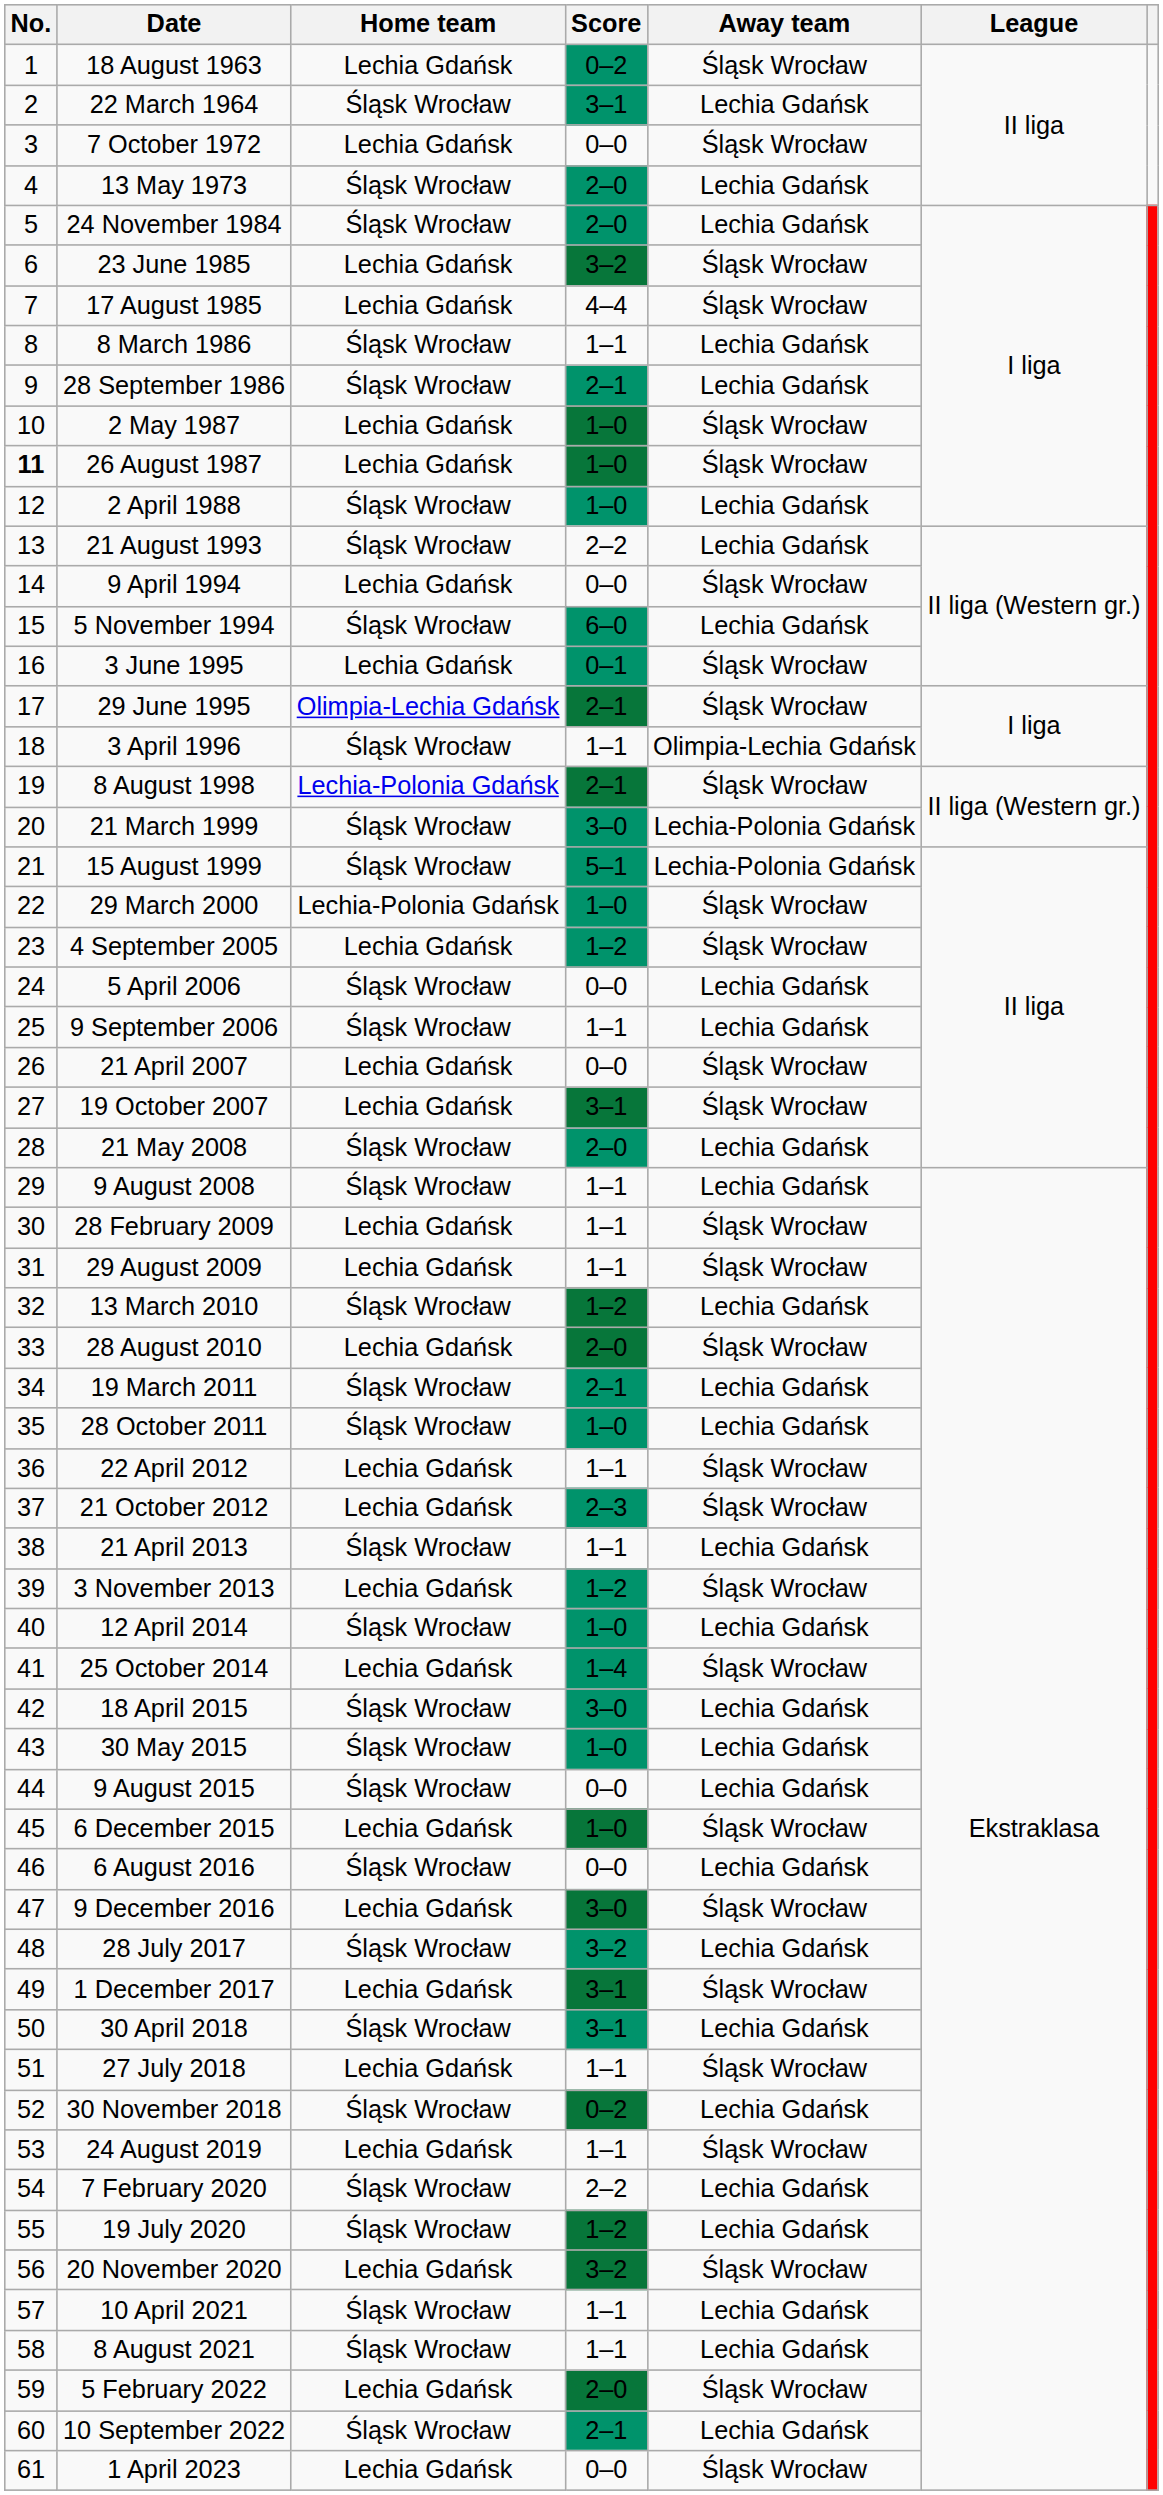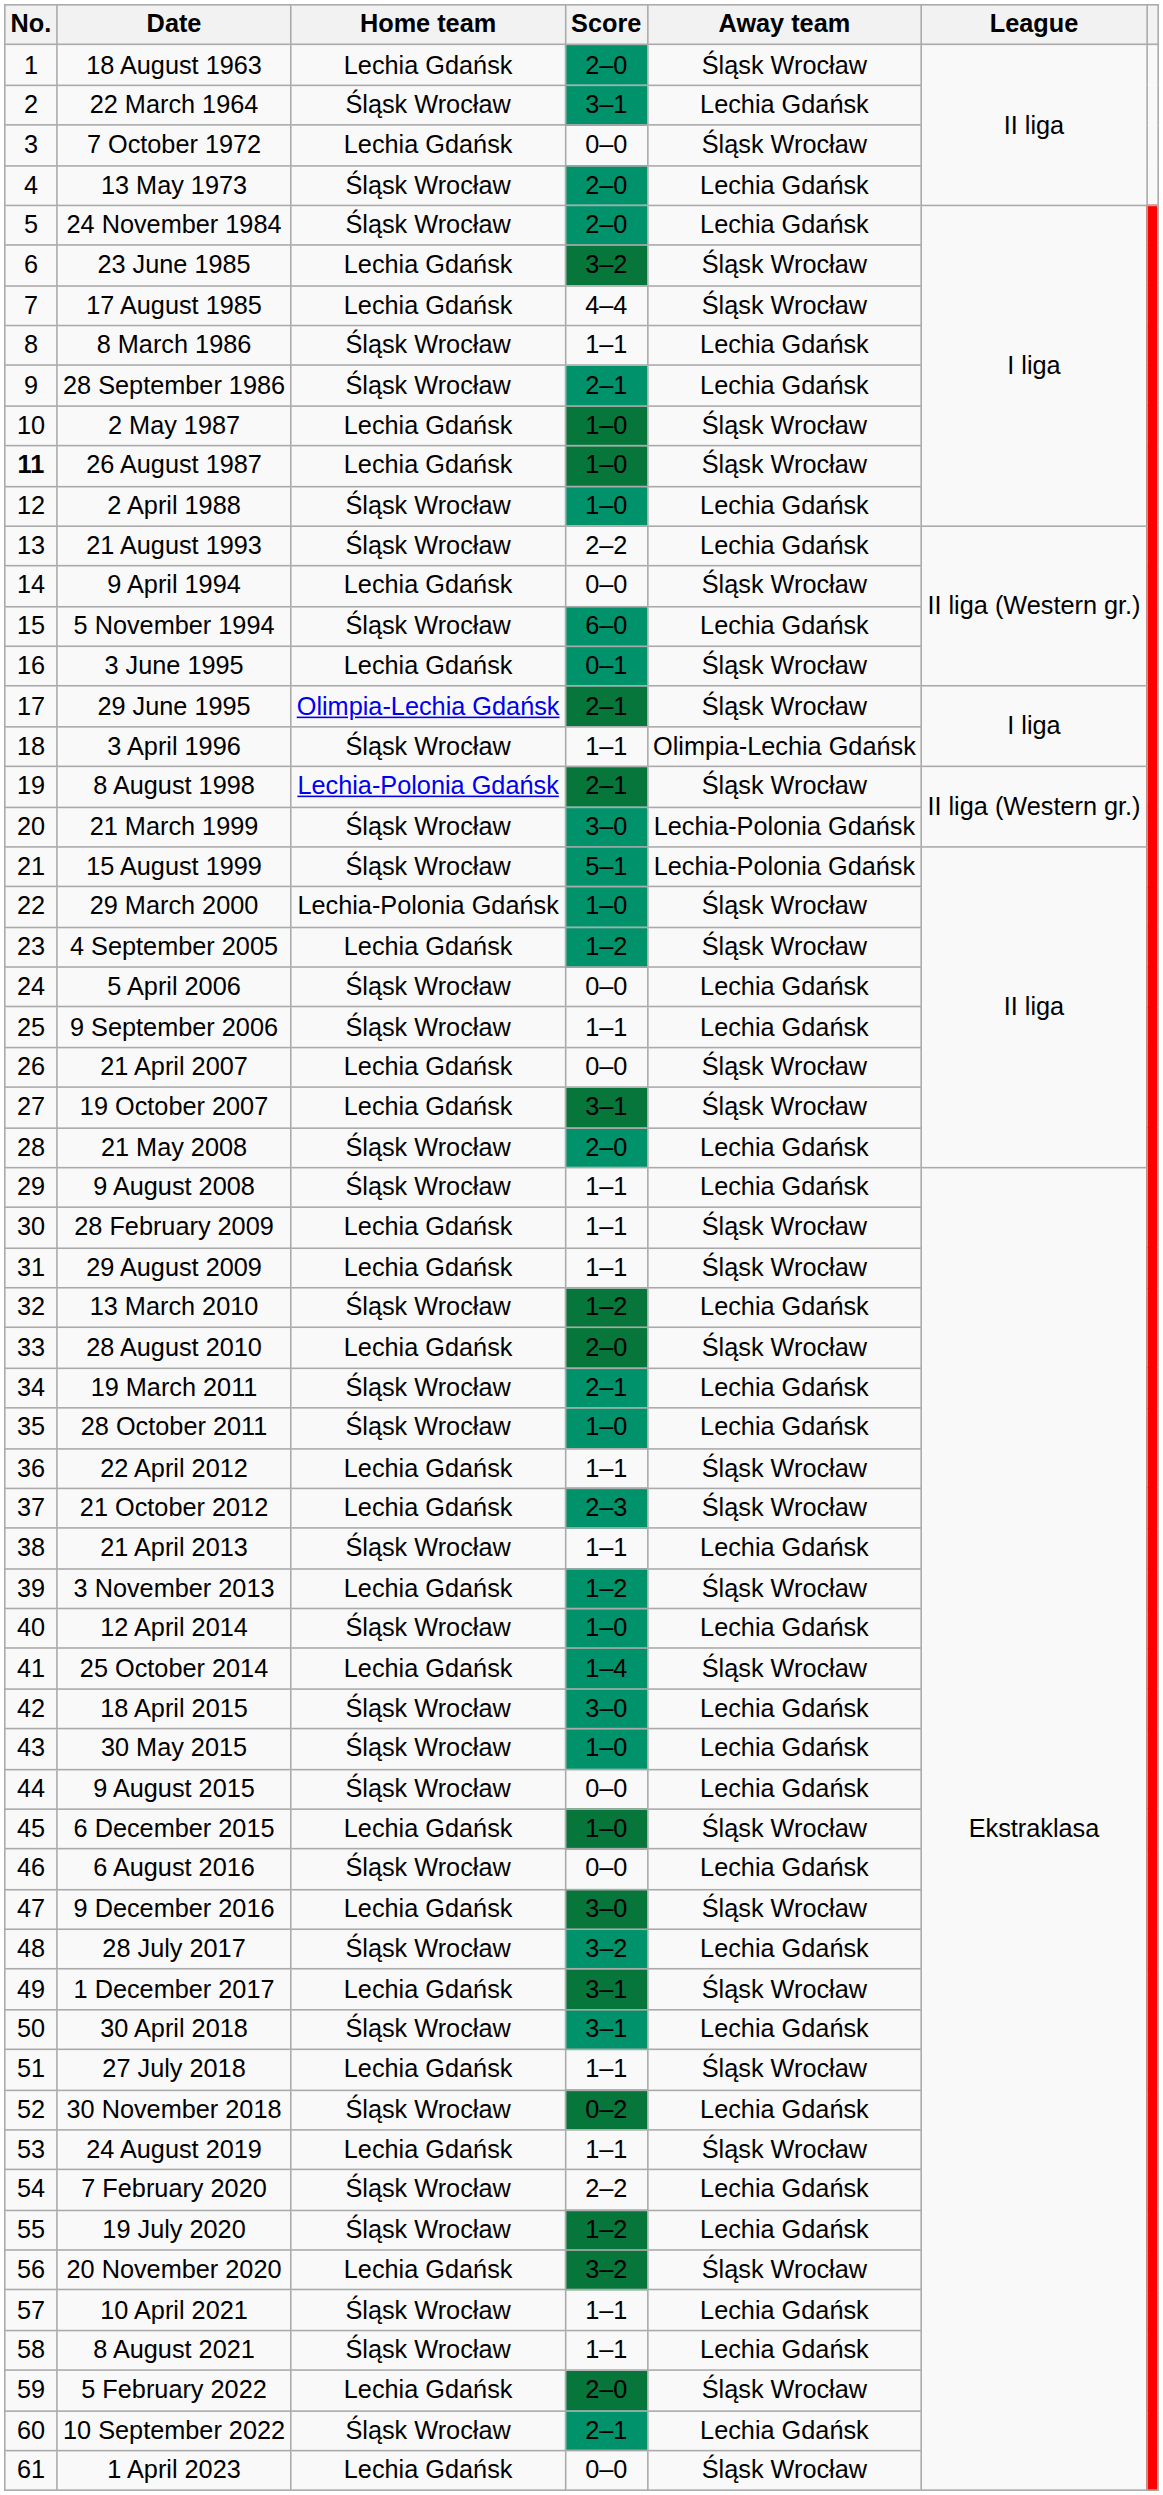 <table class="wikitable" style="text-align: center">
 <tr>
 <th>No.</th>
 <th>Date</th>
 <th>Home team</th>
 <th>Score</th>
 <th>Away team</th>
 <th>League</th>
 <th></th>
 </tr>
 <tr>
 <td>1</td>
 <td>18 August 1963</td>
 <td>Lechia Gdańsk</td>
-<td bgcolor=#00936B><span>0–2</span></td>
+<td bgcolor=#00936B><span>2–0</span></td>
 <td>Śląsk Wrocław</td>
 <td rowspan=4>II liga</td>
 <td rowspan=4></td>
 </tr>
 <tr>
 <td>2</td>
 <td>22 March 1964</td>
 <td>Śląsk Wrocław</td>
 <td bgcolor=#00936B><span>3–1</span></td>
 <td>Lechia Gdańsk</td>
 </tr>
 <tr>
 <td>3</td>
 <td>7 October 1972</td>
 <td>Lechia Gdańsk</td>
 <td>0–0</td>
 <td>Śląsk Wrocław</td>
 </tr>
 <tr>
 <td>4</td>
 <td>13 May 1973</td>
 <td>Śląsk Wrocław</td>
 <td bgcolor=#00936B><span>2–0</span></td>
 <td>Lechia Gdańsk</td>
 </tr>
 <tr>
 <td>5</td>
 <td>24 November 1984</td>
 <td>Śląsk Wrocław</td>
 <td bgcolor=#00936B><span>2–0</span></td>
 <td>Lechia Gdańsk</td>
 <td rowspan=8>I liga</td>
 <td rowspan=57 bgcolor=red></td>
 </tr>
 <tr>
 <td>6</td>
 <td>23 June 1985</td>
 <td>Lechia Gdańsk</td>
 <td bgcolor=07763a><span>3–2</span></td>
 <td>Śląsk Wrocław</td>
 </tr>
 <tr>
 <td>7</td>
 <td>17 August 1985</td>
 <td>Lechia Gdańsk</td>
 <td>4–4</td>
 <td>Śląsk Wrocław</td>
 </tr>
 <tr>
 <td>8</td>
 <td>8 March 1986</td>
 <td>Śląsk Wrocław</td>
 <td>1–1</td>
 <td>Lechia Gdańsk</td>
 </tr>
 <tr>
 <td>9</td>
 <td>28 September 1986</td>
 <td>Śląsk Wrocław</td>
 <td bgcolor=#00936B><span>2–1</span></td>
 <td>Lechia Gdańsk</td>
 </tr>
 <tr>
 <td>10</td>
 <td>2 May 1987</td>
 <td>Lechia Gdańsk</td>
 <td bgcolor=07763a><span>1–0</span></td>
 <td>Śląsk Wrocław</td>
 </tr>
 <tr>
 <td><strong>11</strong></td>
 <td>26 August 1987</td>
 <td>Lechia Gdańsk</td>
 <td bgcolor=07763a><span>1–0</span></td>
 <td>Śląsk Wrocław</td>
 </tr>
 <tr>
 <td>12</td>
 <td>2 April 1988</td>
 <td>Śląsk Wrocław</td>
 <td bgcolor=#00936B><span>1–0</span></td>
 <td>Lechia Gdańsk</td>
 </tr>
 <tr>
 <td>13</td>
 <td>21 August 1993</td>
 <td>Śląsk Wrocław</td>
 <td>2–2</td>
 <td>Lechia Gdańsk</td>
 <td rowspan=4>II liga (Western gr.)</td>
 </tr>
 <tr>
 <td>14</td>
 <td>9 April 1994</td>
 <td>Lechia Gdańsk</td>
 <td>0–0</td>
 <td>Śląsk Wrocław</td>
 </tr>
 <tr>
 <td>15</td>
 <td>5 November 1994</td>
 <td>Śląsk Wrocław</td>
 <td bgcolor=#00936B><span>6–0</span></td>
 <td>Lechia Gdańsk</td>
 </tr>
 <tr>
 <td>16</td>
 <td>3 June 1995</td>
 <td>Lechia Gdańsk</td>
 <td bgcolor=#00936B><span>0–1</span></td>
 <td>Śląsk Wrocław</td>
 </tr>
 <tr>
 <td>17</td>
 <td>29 June 1995</td>
 <td><a href='#'>Olimpia-Lechia Gdańsk</a></td>
 <td bgcolor=07763a><span>2–1</span></td>
 <td>Śląsk Wrocław</td>
 <td rowspan=2>I liga</td>
 </tr>
 <tr>
 <td>18</td>
 <td>3 April 1996</td>
 <td>Śląsk Wrocław</td>
 <td>1–1</td>
 <td>Olimpia-Lechia Gdańsk</td>
 </tr>
 <tr>
 <td>19</td>
 <td>8 August 1998</td>
 <td><a href='#'>Lechia-Polonia Gdańsk</a></td>
 <td bgcolor=07763a><span>2–1</span></td>
 <td>Śląsk Wrocław</td>
 <td rowspan=2>II liga (Western gr.)</td>
 </tr>
 <tr>
 <td>20</td>
 <td>21 March 1999</td>
 <td>Śląsk Wrocław</td>
 <td bgcolor=#00936B><span>3–0</span></td>
 <td>Lechia-Polonia Gdańsk</td>
 </tr>
 <tr>
 <td>21</td>
 <td>15 August 1999</td>
 <td>Śląsk Wrocław</td>
 <td bgcolor=#00936B><span>5–1</span></td>
 <td>Lechia-Polonia Gdańsk</td>
 <td rowspan=8>II liga</td>
 </tr>
 <tr>
 <td>22</td>
 <td>29 March 2000</td>
 <td>Lechia-Polonia Gdańsk</td>
 <td bgcolor=#00936B><span>1–0</span></td>
 <td>Śląsk Wrocław</td>
 </tr>
 <tr>
 <td>23</td>
 <td>4 September 2005</td>
 <td>Lechia Gdańsk</td>
 <td bgcolor=#00936B><span>1–2</span></td>
 <td>Śląsk Wrocław</td>
 </tr>
 <tr>
 <td>24</td>
 <td>5 April 2006</td>
 <td>Śląsk Wrocław</td>
 <td>0–0</td>
 <td>Lechia Gdańsk</td>
 </tr>
 <tr>
 <td>25</td>
 <td>9 September 2006</td>
 <td>Śląsk Wrocław</td>
 <td>1–1</td>
 <td>Lechia Gdańsk</td>
 </tr>
 <tr>
 <td>26</td>
 <td>21 April 2007</td>
 <td>Lechia Gdańsk</td>
 <td>0–0</td>
 <td>Śląsk Wrocław</td>
 </tr>
 <tr>
 <td>27</td>
 <td>19 October 2007</td>
 <td>Lechia Gdańsk</td>
 <td bgcolor=07763a><span>3–1</span></td>
 <td>Śląsk Wrocław</td>
 </tr>
 <tr>
 <td>28</td>
 <td>21 May 2008</td>
 <td>Śląsk Wrocław</td>
 <td bgcolor=#00936B><span>2–0</span></td>
 <td>Lechia Gdańsk</td>
 </tr>
 <tr>
 <td>29</td>
 <td>9 August 2008</td>
 <td>Śląsk Wrocław</td>
 <td>1–1</td>
 <td>Lechia Gdańsk</td>
 <td rowspan=33>Ekstraklasa</td>
 </tr>
 <tr>
 <td>30</td>
 <td>28 February 2009</td>
 <td>Lechia Gdańsk</td>
 <td>1–1</td>
 <td>Śląsk Wrocław</td>
 </tr>
 <tr>
 <td>31</td>
 <td>29 August 2009</td>
 <td>Lechia Gdańsk</td>
 <td>1–1</td>
 <td>Śląsk Wrocław</td>
 </tr>
 <tr>
 <td>32</td>
 <td>13 March 2010</td>
 <td>Śląsk Wrocław</td>
 <td bgcolor=07763a><span>1–2</span></td>
 <td>Lechia Gdańsk</td>
 </tr>
 <tr>
 <td>33</td>
 <td>28 August 2010</td>
 <td>Lechia Gdańsk</td>
 <td bgcolor=07763a><span>2–0</span></td>
 <td>Śląsk Wrocław</td>
 </tr>
 <tr>
 <td>34</td>
 <td>19 March 2011</td>
 <td>Śląsk Wrocław</td>
 <td bgcolor=#00936B><span>2–1</span></td>
 <td>Lechia Gdańsk</td>
 </tr>
 <tr>
 <td>35</td>
 <td>28 October 2011</td>
 <td>Śląsk Wrocław</td>
 <td bgcolor=#00936B><span>1–0</span></td>
 <td>Lechia Gdańsk</td>
 </tr>
 <tr>
 <td>36</td>
 <td>22 April 2012</td>
 <td>Lechia Gdańsk</td>
 <td>1–1</td>
 <td>Śląsk Wrocław</td>
 </tr>
 <tr>
 <td>37</td>
 <td>21 October 2012</td>
 <td>Lechia Gdańsk</td>
 <td bgcolor=#00936B><span>2–3</span></td>
 <td>Śląsk Wrocław</td>
 </tr>
 <tr>
 <td>38</td>
 <td>21 April 2013</td>
 <td>Śląsk Wrocław</td>
 <td>1–1</td>
 <td>Lechia Gdańsk</td>
 </tr>
 <tr>
 <td>39</td>
 <td>3 November 2013</td>
 <td>Lechia Gdańsk</td>
 <td bgcolor=#00936B><span>1–2</span></td>
 <td>Śląsk Wrocław</td>
 </tr>
 <tr>
 <td>40</td>
 <td>12 April 2014</td>
 <td>Śląsk Wrocław</td>
 <td bgcolor=#00936B><span>1–0</span></td>
 <td>Lechia Gdańsk</td>
 </tr>
 <tr>
 <td>41</td>
 <td>25 October 2014</td>
 <td>Lechia Gdańsk</td>
 <td bgcolor=#00936B><span>1–4</span></td>
 <td>Śląsk Wrocław</td>
 </tr>
 <tr>
 <td>42</td>
 <td>18 April 2015</td>
 <td>Śląsk Wrocław</td>
 <td bgcolor=#00936B><span>3–0</span></td>
 <td>Lechia Gdańsk</td>
 </tr>
 <tr>
 <td>43</td>
 <td>30 May 2015</td>
 <td>Śląsk Wrocław</td>
 <td bgcolor=#00936B><span>1–0</span></td>
 <td>Lechia Gdańsk</td>
 </tr>
 <tr>
 <td>44</td>
 <td>9 August 2015</td>
 <td>Śląsk Wrocław</td>
 <td>0–0</td>
 <td>Lechia Gdańsk</td>
 </tr>
 <tr>
 <td>45</td>
 <td>6 December 2015</td>
 <td>Lechia Gdańsk</td>
 <td bgcolor=07763a><span>1–0</span></td>
 <td>Śląsk Wrocław</td>
 </tr>
 <tr>
 <td>46</td>
 <td>6 August 2016</td>
 <td>Śląsk Wrocław</td>
 <td>0–0</td>
 <td>Lechia Gdańsk</td>
 </tr>
 <tr>
 <td>47</td>
 <td>9 December 2016</td>
 <td>Lechia Gdańsk</td>
 <td bgcolor=07763a><span>3–0</span></td>
 <td>Śląsk Wrocław</td>
 </tr>
 <tr>
 <td>48</td>
 <td>28 July 2017</td>
 <td>Śląsk Wrocław</td>
 <td bgcolor=#00936B><span>3–2</span></td>
 <td>Lechia Gdańsk</td>
 </tr>
 <tr>
 <td>49</td>
 <td>1 December 2017</td>
 <td>Lechia Gdańsk</td>
 <td bgcolor=07763a><span>3–1</span></td>
 <td>Śląsk Wrocław</td>
 </tr>
 <tr>
 <td>50</td>
 <td>30 April 2018</td>
 <td>Śląsk Wrocław</td>
 <td bgcolor=#00936B><span>3–1</span></td>
 <td>Lechia Gdańsk</td>
 </tr>
 <tr>
 <td>51</td>
 <td>27 July 2018</td>
 <td>Lechia Gdańsk</td>
 <td>1–1</td>
 <td>Śląsk Wrocław</td>
 </tr>
 <tr>
 <td>52</td>
 <td>30 November 2018</td>
 <td>Śląsk Wrocław</td>
 <td bgcolor=07763a><span>0–2</span></td>
 <td>Lechia Gdańsk</td>
 </tr>
 <tr>
 <td>53</td>
 <td>24 August 2019</td>
 <td>Lechia Gdańsk</td>
 <td>1–1</td>
 <td>Śląsk Wrocław</td>
 </tr>
 <tr>
 <td>54</td>
 <td>7 February 2020</td>
 <td>Śląsk Wrocław</td>
 <td>2–2</td>
 <td>Lechia Gdańsk</td>
 </tr>
 <tr>
 <td>55</td>
 <td>19 July 2020</td>
 <td>Śląsk Wrocław</td>
 <td bgcolor=07763a><span>1–2</span></td>
 <td>Lechia Gdańsk</td>
 </tr>
 <tr>
 <td>56</td>
 <td>20 November 2020</td>
 <td>Lechia Gdańsk</td>
 <td bgcolor=07763a><span>3–2</span></td>
 <td>Śląsk Wrocław</td>
 </tr>
 <tr>
 <td>57</td>
 <td>10 April 2021</td>
 <td>Śląsk Wrocław</td>
 <td>1–1</td>
 <td>Lechia Gdańsk</td>
 </tr>
 <tr>
 <td>58</td>
 <td>8 August 2021</td>
 <td>Śląsk Wrocław</td>
 <td>1–1</td>
 <td>Lechia Gdańsk</td>
 </tr>
 <tr>
 <td>59</td>
 <td>5 February 2022</td>
 <td>Lechia Gdańsk</td>
 <td bgcolor=07763a><span>2–0</span></td>
 <td>Śląsk Wrocław</td>
 </tr>
 <tr>
 <td>60</td>
 <td>10 September 2022</td>
 <td>Śląsk Wrocław</td>
 <td bgcolor=#00936B><span>2–1</span></td>
 <td>Lechia Gdańsk</td>
 </tr>
 <tr>
 <td>61</td>
 <td>1 April 2023</td>
 <td>Lechia Gdańsk</td>
 <td>0–0</td>
 <td>Śląsk Wrocław</td>
 </tr>
 </table>
